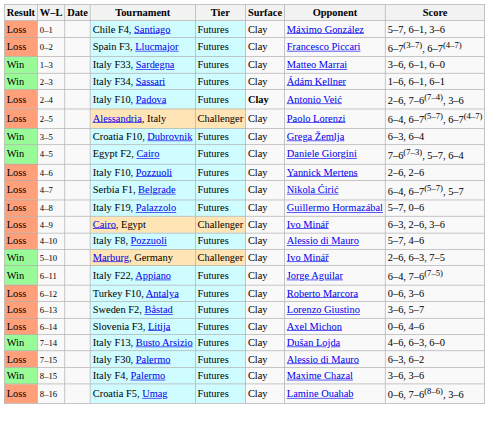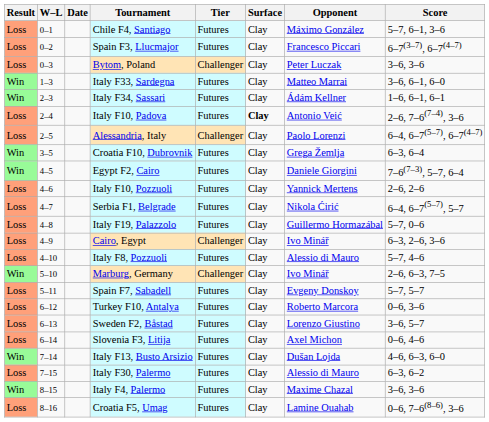 <table class="sortable wikitable">
 <tr>
 <th>Result</th>
 <th class="unsortable">W–L</th>
 <th>Date</th>
 <th>Tournament</th>
 <th>Tier</th>
 <th>Surface</th>
 <th>Opponent</th>
 <th class="unsortable">Score</th>
 </tr>
 <tr>
 <td style="background:#ffa07a;">Loss</td>
 <td><small>0–1</small></td>
 <td></td>
 <td style="background:#cffcff;">Chile F4, <a href='#'>Santiago</a></td>
 <td style="background:#cffcff;">Futures</td>
 <td>Clay</td>
 <td> <a href='#'>Máximo González</a></td>
 <td>5–7, 6–1, 3–6</td>
 </tr>
 <tr>
 <td style="background:#ffa07a;">Loss</td>
 <td><small>0–2</small></td>
 <td></td>
 <td style="background:#cffcff;">Spain F3, <a href='#'>Llucmajor</a></td>
 <td style="background:#cffcff;">Futures</td>
 <td>Clay</td>
 <td> <a href='#'>Francesco Piccari</a></td>
 <td>6–7<sup>(3–7)</sup>, 6–7<sup>(4–7)</sup></td>
+</tr>
+<tr>
+<td style="background:#ffa07a;">Loss</td>
+<td><small>0–3</small></td>
+<td></td>
+<td style="background:moccasin;"><a href='#'>Bytom</a>, Poland</td>
+<td style="background:moccasin;">Challenger</td>
+<td>Clay</td>
+<td> <a href='#'>Peter Luczak</a></td>
+<td>3–6, 3–6</td>
 </tr>
 <tr>
 <td style="background:#98fb98;">Win</td>
 <td><small>1–3</small></td>
 <td></td>
 <td style="background:#cffcff;">Italy F33, <a href='#'>Sardegna</a></td>
 <td style="background:#cffcff;">Futures</td>
 <td>Clay</td>
 <td> <a href='#'>Matteo Marrai</a></td>
 <td>3–6, 6–1, 6–0</td>
 </tr>
 <tr>
 <td style="background:#98fb98;">Win</td>
 <td><small>2–3</small></td>
 <td></td>
 <td style="background:#cffcff;">Italy F34, <a href='#'>Sassari</a></td>
 <td style="background:#cffcff;">Futures</td>
 <td>Clay</td>
 <td> <a href='#'>Ádám Kellner</a></td>
 <td>1–6, 6–1, 6–1</td>
 </tr>
 <tr>
 <td style="background:#ffa07a;">Loss</td>
 <td><small>2–4</small></td>
 <td></td>
 <td style="background:#cffcff;">Italy F10, <a href='#'>Padova</a></td>
 <td style="background:#cffcff;">Futures</td>
 <td><strong>Clay</strong></td>
 <td> <a href='#'>Antonio Veić</a></td>
 <td>2–6, 7–6<sup>(7–4)</sup>, 3–6</td>
 </tr>
 <tr>
 <td style="background:#ffa07a;">Loss</td>
 <td><small>2–5</small></td>
 <td></td>
 <td style="background:moccasin;"><a href='#'>Alessandria</a>, Italy</td>
 <td style="background:moccasin;">Challenger</td>
 <td>Clay</td>
 <td> <a href='#'>Paolo Lorenzi</a></td>
 <td>6–4, 6–7<sup>(5–7)</sup>, 6–7<sup>(4–7)</sup></td>
 </tr>
 <tr>
 <td style="background:#98fb98;">Win</td>
 <td><small>3–5</small></td>
 <td></td>
 <td style="background:#cffcff;">Croatia F10, <a href='#'>Dubrovnik</a></td>
 <td style="background:#cffcff;">Futures</td>
 <td>Clay</td>
 <td> <a href='#'>Grega Žemlja</a></td>
 <td>6–3, 6–4</td>
 </tr>
 <tr>
 <td style="background:#98fb98;">Win</td>
 <td><small>4–5</small></td>
 <td></td>
 <td style="background:#cffcff;">Egypt F2, <a href='#'>Cairo</a></td>
 <td style="background:#cffcff;">Futures</td>
 <td>Clay</td>
 <td> <a href='#'>Daniele Giorgini</a></td>
 <td>7–6<sup>(7–3)</sup>, 5–7, 6–4</td>
 </tr>
 <tr>
 <td style="background:#ffa07a;">Loss</td>
 <td><small>4–6</small></td>
 <td></td>
 <td style="background:#cffcff;">Italy F10, <a href='#'>Pozzuoli</a></td>
 <td style="background:#cffcff;">Futures</td>
 <td>Clay</td>
 <td> <a href='#'>Yannick Mertens</a></td>
 <td>2–6, 2–6</td>
 </tr>
 <tr>
 <td style="background:#ffa07a;">Loss</td>
 <td><small>4–7</small></td>
 <td></td>
 <td style="background:#cffcff;">Serbia F1, <a href='#'>Belgrade</a></td>
 <td style="background:#cffcff;">Futures</td>
 <td>Clay</td>
 <td> <a href='#'>Nikola Ćirić</a></td>
 <td>6–4, 6–7<sup>(5–7)</sup>, 5–7</td>
 </tr>
 <tr>
 <td style="background:#ffa07a;">Loss</td>
 <td><small>4–8</small></td>
 <td></td>
 <td style="background:#cffcff;">Italy F19, <a href='#'>Palazzolo</a></td>
 <td style="background:#cffcff;">Futures</td>
 <td>Clay</td>
 <td> <a href='#'>Guillermo Hormazábal</a></td>
 <td>5–7, 0–6</td>
 </tr>
 <tr>
 <td style="background:#ffa07a;">Loss</td>
 <td><small>4–9</small></td>
 <td></td>
 <td style="background:moccasin;"><a href='#'>Cairo</a>, Egypt</td>
 <td style="background:moccasin;">Challenger</td>
 <td>Clay</td>
 <td> <a href='#'>Ivo Minář</a></td>
 <td>6–3, 2–6, 3–6</td>
 </tr>
 <tr>
 <td style="background:#ffa07a;">Loss</td>
 <td><small>4–10</small></td>
 <td></td>
 <td style="background:#cffcff;">Italy F8, <a href='#'>Pozzuoli</a></td>
 <td style="background:#cffcff;">Futures</td>
 <td>Clay</td>
 <td> <a href='#'>Alessio di Mauro</a></td>
 <td>5–7, 4–6</td>
 </tr>
 <tr>
 <td style="background:#98fb98;">Win</td>
 <td><small>5–10</small></td>
 <td></td>
 <td style="background:moccasin;"><a href='#'>Marburg</a>, Germany</td>
 <td style="background:moccasin;">Challenger</td>
 <td>Clay</td>
 <td> <a href='#'>Ivo Minář</a></td>
 <td>2–6, 6–3, 7–5</td>
 </tr>
 <tr>
-<td style="background:#98fb98;">Win</td>
-<td><small>6–11</small></td>
+<td style="background:#ffa07a;">Loss</td>
+<td><small>5–11</small></td>
 <td></td>
-<td style="background:#cffcff;">Italy F22, <a href='#'>Appiano</a></td>
+<td style="background:#cffcff;">Spain F7, <a href='#'>Sabadell</a></td>
 <td style="background:#cffcff;">Futures</td>
 <td>Clay</td>
-<td> <a href='#'>Jorge Aguilar</a></td>
-<td>6–4, 7–6<sup>(7–5)</sup></td>
+<td> <a href='#'>Evgeny Donskoy</a></td>
+<td>5–7, 5–7</td>
 </tr>
 <tr>
 <td style="background:#ffa07a;">Loss</td>
 <td><small>6–12</small></td>
 <td></td>
 <td style="background:#cffcff;">Turkey F10, <a href='#'>Antalya</a></td>
 <td style="background:#cffcff;">Futures</td>
 <td>Clay</td>
 <td> <a href='#'>Roberto Marcora</a></td>
 <td>0–6, 3–6</td>
 </tr>
 <tr>
 <td style="background:#ffa07a;">Loss</td>
 <td><small>6–13</small></td>
 <td></td>
 <td style="background:#cffcff;">Sweden F2, <a href='#'>Båstad</a></td>
 <td style="background:#cffcff;">Futures</td>
 <td>Clay</td>
 <td> <a href='#'>Lorenzo Giustino</a></td>
 <td>3–6, 5–7</td>
 </tr>
 <tr>
 <td style="background:#ffa07a;">Loss</td>
 <td><small>6–14</small></td>
 <td></td>
 <td style="background:#cffcff;">Slovenia F3, <a href='#'>Litija</a></td>
 <td style="background:#cffcff;">Futures</td>
 <td>Clay</td>
 <td> <a href='#'>Axel Michon</a></td>
 <td>0–6, 4–6</td>
 </tr>
 <tr>
 <td style="background:#98fb98;">Win</td>
 <td><small>7–14</small></td>
 <td></td>
 <td style="background:#cffcff;">Italy F13, <a href='#'>Busto Arsizio</a></td>
 <td style="background:#cffcff;">Futures</td>
 <td>Clay</td>
 <td> <a href='#'>Dušan Lojda</a></td>
 <td>4–6, 6–3, 6–0</td>
 </tr>
 <tr>
 <td style="background:#ffa07a;">Loss</td>
 <td><small>7–15</small></td>
 <td></td>
 <td style="background:#cffcff;">Italy F30, <a href='#'>Palermo</a></td>
 <td style="background:#cffcff;">Futures</td>
 <td>Clay</td>
 <td> <a href='#'>Alessio di Mauro</a></td>
 <td>6–3, 6–2</td>
 </tr>
 <tr>
 <td style="background:#98fb98;">Win</td>
 <td><small>8–15</small></td>
 <td></td>
 <td style="background:#cffcff;">Italy F4, <a href='#'>Palermo</a></td>
 <td style="background:#cffcff;">Futures</td>
 <td>Clay</td>
 <td> <a href='#'>Maxime Chazal</a></td>
 <td>3–6, 3–6</td>
 </tr>
 <tr>
 <td style="background:#ffa07a;">Loss</td>
 <td><small>8–16</small></td>
 <td></td>
 <td style="background:#cffcff;">Croatia F5, <a href='#'>Umag</a></td>
 <td style="background:#cffcff;">Futures</td>
 <td>Clay</td>
 <td> <a href='#'>Lamine Ouahab</a></td>
 <td>0–6, 7–6<sup>(8–6)</sup>, 3–6</td>
 </tr>
 </table>
